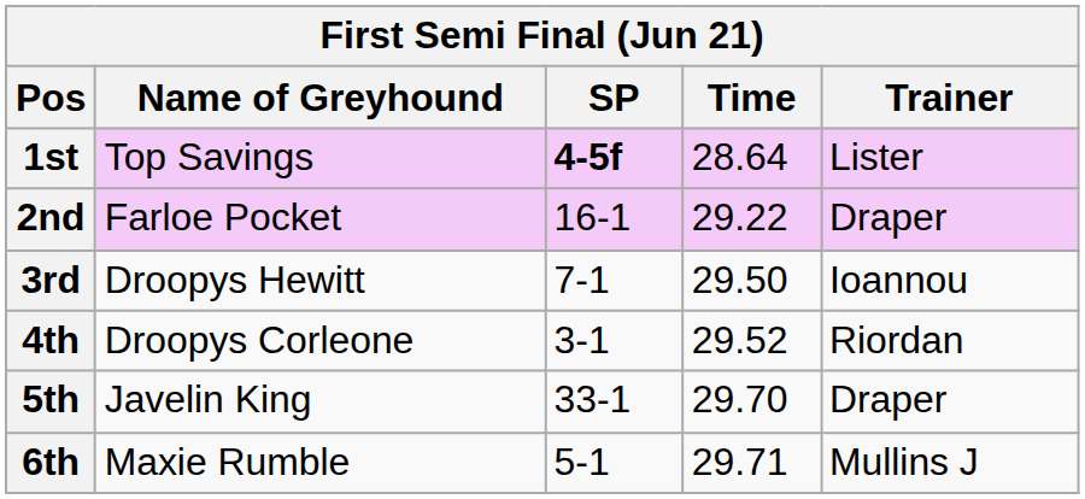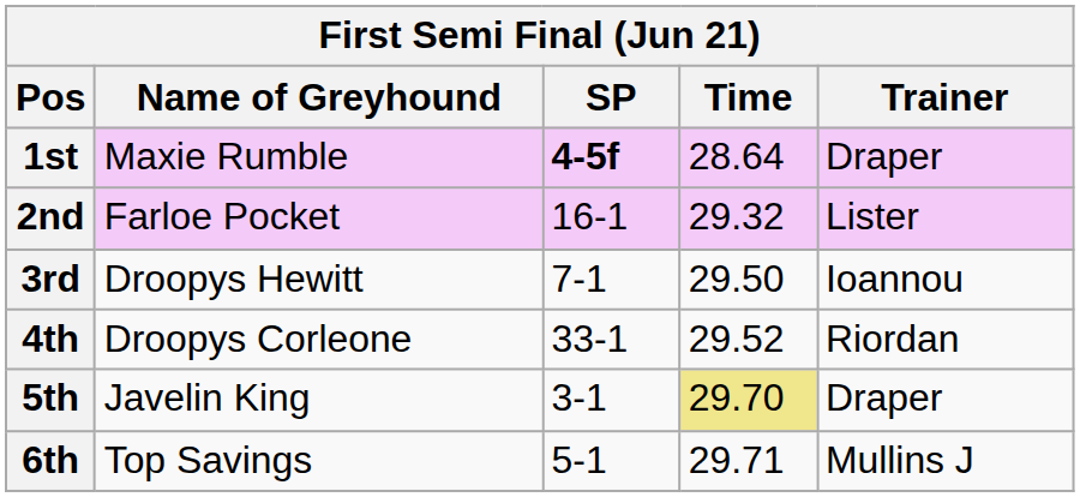 <table class="wikitable">
 <tr>
 <th colspan="6">First Semi Final (Jun 21)</th>
 </tr>
 <tr>
 <th width=30>Pos</th>
 <th width=180>Name of Greyhound</th>
 <th width=50>SP</th>
 <th width=50>Time</th>
 <th width=100>Trainer</th>
 </tr>
 <tr style="background: #f4caf9;">
 <th>1st</th>
-<td>Top Savings</td>
+<td>Maxie Rumble</td>
 <td><strong>4-5f</strong></td>
 <td>28.64</td>
-<td>Lister</td>
+<td>Draper</td>
 </tr>
 <tr style="background: #f4caf9;">
 <th>2nd</th>
 <td>Farloe Pocket</td>
 <td>16-1</td>
-<td>29.22</td>
-<td>Draper</td>
+<td>29.32</td>
+<td>Lister</td>
 </tr>
 <tr>
 <th>3rd</th>
 <td>Droopys Hewitt</td>
 <td>7-1</td>
 <td>29.50</td>
 <td>Ioannou</td>
 </tr>
 <tr>
 <th>4th</th>
 <td>Droopys Corleone</td>
-<td>3-1</td>
+<td>33-1</td>
 <td>29.52</td>
 <td>Riordan</td>
 </tr>
 <tr>
 <th>5th</th>
 <td>Javelin King</td>
-<td>33-1</td>
-<td>29.70</td>
+<td>3-1</td>
+<td style="background: khaki;">29.70</td>
 <td>Draper</td>
 </tr>
 <tr>
 <th>6th</th>
-<td>Maxie Rumble</td>
+<td>Top Savings</td>
 <td>5-1</td>
 <td>29.71</td>
 <td>Mullins J</td>
 </tr>
 </table>
